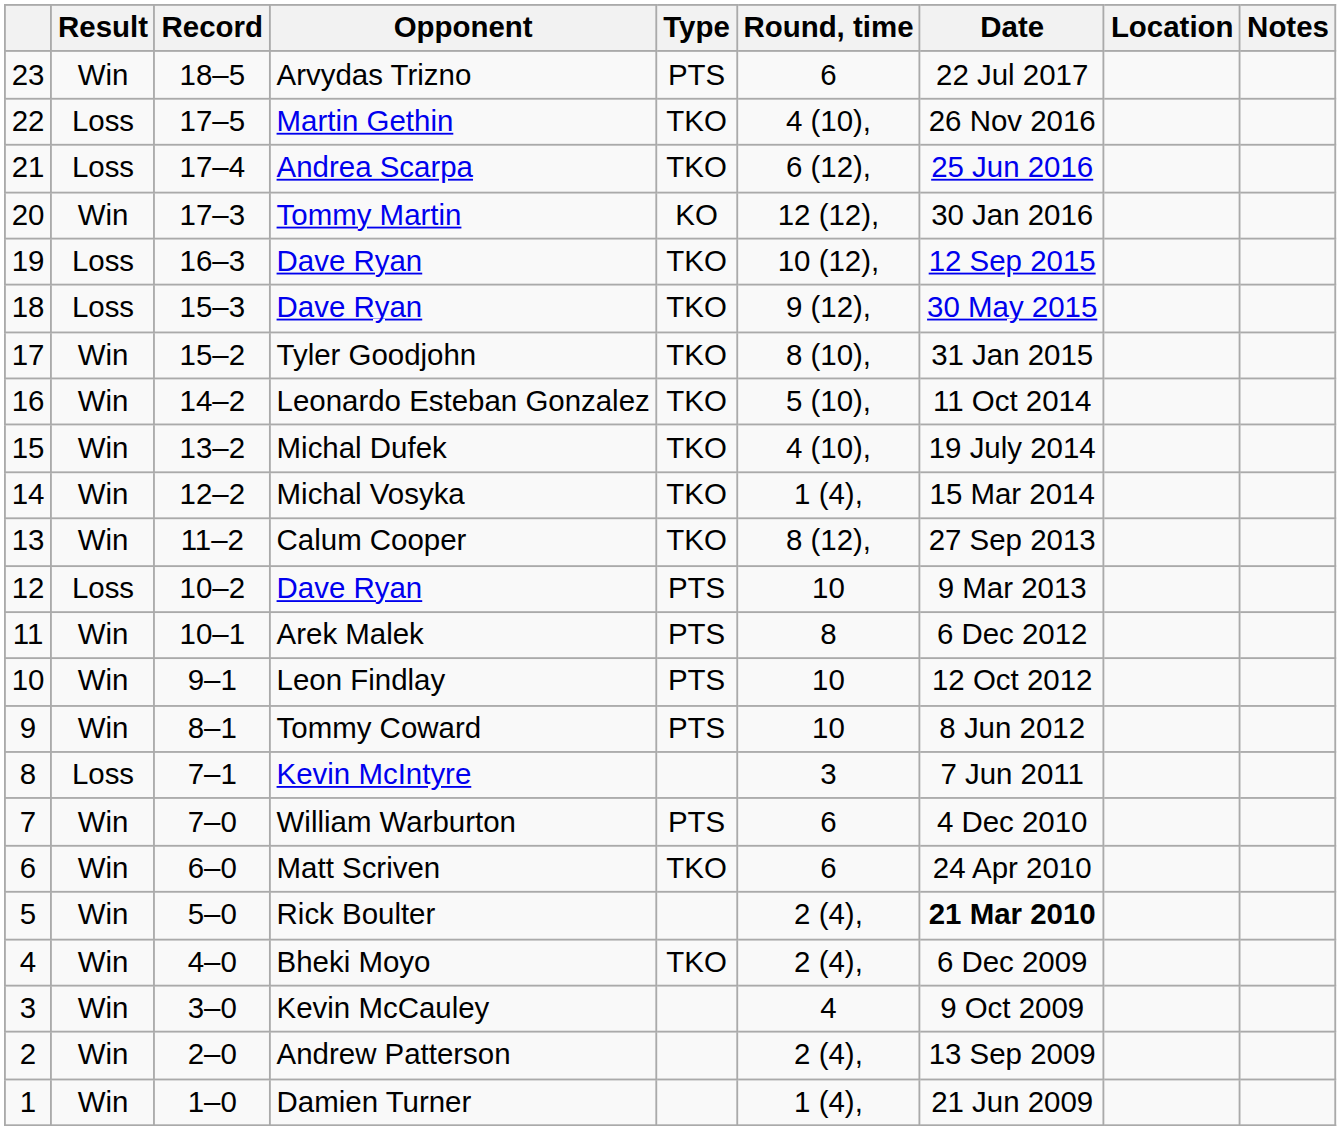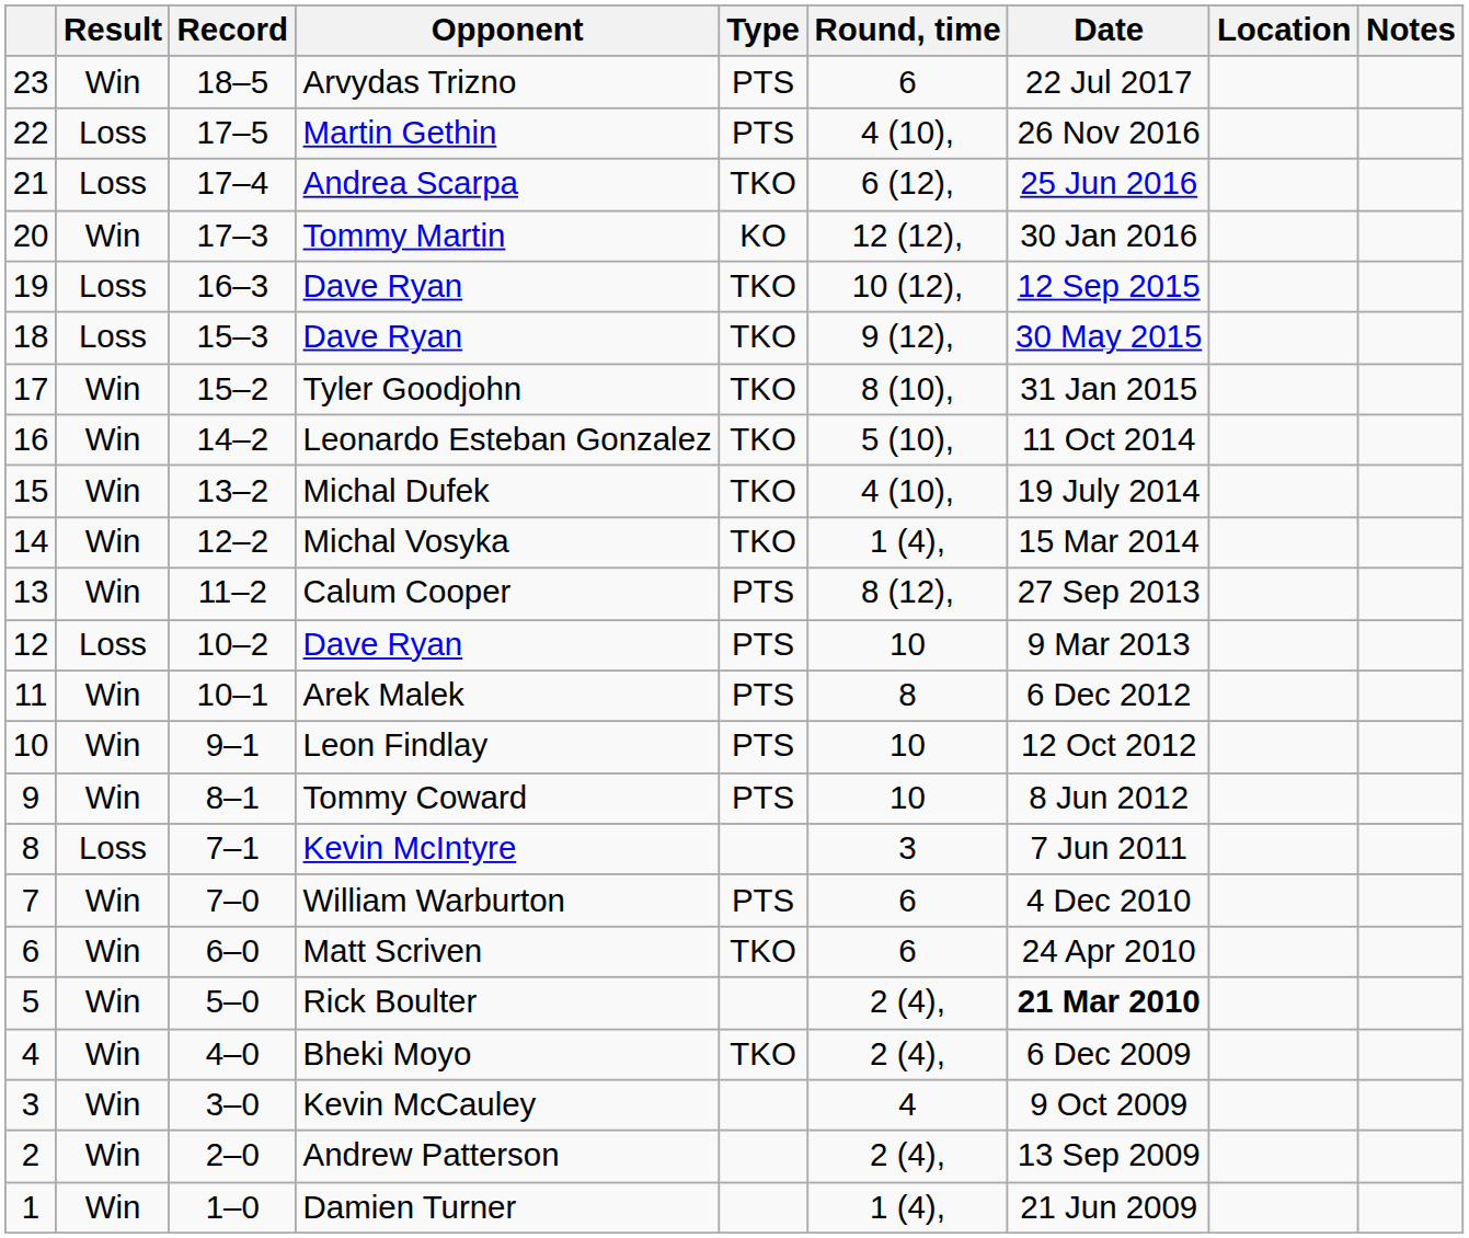 <table class="wikitable" style="text-align:center">
 <tr>
 <th></th>
 <th>Result</th>
 <th>Record</th>
 <th>Opponent</th>
 <th>Type</th>
 <th>Round, time</th>
 <th>Date</th>
 <th>Location</th>
 <th>Notes</th>
 </tr>
 <tr>
 <td>23</td>
 <td>Win</td>
 <td>18–5</td>
 <td align=left>Arvydas Trizno</td>
 <td>PTS</td>
 <td>6</td>
 <td>22 Jul 2017</td>
 <td align=left></td>
 <td></td>
 </tr>
 <tr>
 <td>22</td>
 <td>Loss</td>
 <td>17–5</td>
 <td align=left><a href='#'>Martin Gethin</a></td>
-<td>TKO</td>
+<td>PTS</td>
 <td>4 (10), </td>
 <td>26 Nov 2016</td>
 <td align=left></td>
 <td align=left></td>
 </tr>
 <tr>
 <td>21</td>
 <td>Loss</td>
 <td>17–4</td>
 <td align=left><a href='#'>Andrea Scarpa</a></td>
 <td>TKO</td>
 <td>6 (12), </td>
 <td><a href='#'>25 Jun 2016</a></td>
 <td align=left></td>
 <td align=left></td>
 </tr>
 <tr>
 <td>20</td>
 <td>Win</td>
 <td>17–3</td>
 <td align=left><a href='#'>Tommy Martin</a></td>
 <td>KO</td>
 <td>12 (12), </td>
 <td>30 Jan 2016</td>
 <td align=left></td>
 <td align=left></td>
 </tr>
 <tr>
 <td>19</td>
 <td>Loss</td>
 <td>16–3</td>
 <td align=left><a href='#'>Dave Ryan</a></td>
 <td>TKO</td>
 <td>10 (12), </td>
 <td><a href='#'>12 Sep 2015</a></td>
 <td align=left></td>
 <td align=left></td>
 </tr>
 <tr>
 <td>18</td>
 <td>Loss</td>
 <td>15–3</td>
 <td align=left><a href='#'>Dave Ryan</a></td>
 <td>TKO</td>
 <td>9 (12), </td>
 <td><a href='#'>30 May 2015</a></td>
 <td align=left></td>
 <td align=left></td>
 </tr>
 <tr>
 <td>17</td>
 <td>Win</td>
 <td>15–2</td>
 <td align=left>Tyler Goodjohn</td>
 <td>TKO</td>
 <td>8 (10), </td>
 <td>31 Jan 2015</td>
 <td align=left></td>
 <td align=left></td>
 </tr>
 <tr>
 <td>16</td>
 <td>Win</td>
 <td>14–2</td>
 <td align=left>Leonardo Esteban Gonzalez</td>
 <td>TKO</td>
 <td>5 (10), </td>
 <td>11 Oct 2014</td>
 <td align=left></td>
 <td align=left></td>
 </tr>
 <tr>
 <td>15</td>
 <td>Win</td>
 <td>13–2</td>
 <td align=left>Michal Dufek</td>
 <td>TKO</td>
 <td>4 (10), </td>
 <td>19 July 2014</td>
 <td align=left></td>
 <td align=left></td>
 </tr>
 <tr>
 <td>14</td>
 <td>Win</td>
 <td>12–2</td>
 <td align=left>Michal Vosyka</td>
 <td>TKO</td>
 <td>1 (4), </td>
 <td>15 Mar 2014</td>
 <td align=left></td>
 <td></td>
 </tr>
 <tr>
 <td>13</td>
 <td>Win</td>
 <td>11–2</td>
 <td align=left>Calum Cooper</td>
-<td>TKO</td>
+<td>PTS</td>
 <td>8 (12), </td>
 <td>27 Sep 2013</td>
 <td align=left></td>
 <td align=left></td>
 </tr>
 <tr>
 <td>12</td>
 <td>Loss</td>
 <td>10–2</td>
 <td align=left><a href='#'>Dave Ryan</a></td>
 <td>PTS</td>
 <td>10</td>
 <td>9 Mar 2013</td>
 <td align=left></td>
 <td></td>
 </tr>
 <tr>
 <td>11</td>
 <td>Win</td>
 <td>10–1</td>
 <td align=left>Arek Malek</td>
 <td>PTS</td>
 <td>8</td>
 <td>6 Dec 2012</td>
 <td align=left></td>
 <td></td>
 </tr>
 <tr>
 <td>10</td>
 <td>Win</td>
 <td>9–1</td>
 <td align=left>Leon Findlay</td>
 <td>PTS</td>
 <td>10</td>
 <td>12 Oct 2012</td>
 <td align=left></td>
 <td align=left></td>
 </tr>
 <tr>
 <td>9</td>
 <td>Win</td>
 <td>8–1</td>
 <td align=left>Tommy Coward</td>
 <td>PTS</td>
 <td>10</td>
 <td>8 Jun 2012</td>
 <td align=left></td>
 <td align=left></td>
 </tr>
 <tr>
 <td>8</td>
 <td>Loss</td>
 <td>7–1</td>
 <td align=left><a href='#'>Kevin McIntyre</a></td>
 <td></td>
 <td>3</td>
 <td>7 Jun 2011</td>
 <td align=left></td>
 <td align=left></td>
 </tr>
 <tr>
 <td>7</td>
 <td>Win</td>
 <td>7–0</td>
 <td align=left>William Warburton</td>
 <td>PTS</td>
 <td>6</td>
 <td>4 Dec 2010</td>
 <td align=left></td>
 <td></td>
 </tr>
 <tr>
 <td>6</td>
 <td>Win</td>
 <td>6–0</td>
 <td align=left>Matt Scriven</td>
 <td>TKO</td>
 <td>6</td>
 <td>24 Apr 2010</td>
 <td align=left></td>
 <td></td>
 </tr>
 <tr>
 <td>5</td>
 <td>Win</td>
 <td>5–0</td>
 <td align=left>Rick Boulter</td>
 <td></td>
 <td>2 (4), </td>
 <td><strong>21 Mar 2010</strong></td>
 <td align=left></td>
 <td></td>
 </tr>
 <tr>
 <td>4</td>
 <td>Win</td>
 <td>4–0</td>
 <td align=left>Bheki Moyo</td>
 <td>TKO</td>
 <td>2 (4), </td>
 <td>6 Dec 2009</td>
 <td align=left></td>
 <td></td>
 </tr>
 <tr>
 <td>3</td>
 <td>Win</td>
 <td>3–0</td>
 <td align=left>Kevin McCauley</td>
 <td></td>
 <td>4</td>
 <td>9 Oct 2009</td>
 <td align=left></td>
 <td></td>
 </tr>
 <tr>
 <td>2</td>
 <td>Win</td>
 <td>2–0</td>
 <td align=left>Andrew Patterson</td>
 <td></td>
 <td>2 (4), </td>
 <td>13 Sep 2009</td>
 <td align=left></td>
 <td></td>
 </tr>
 <tr>
 <td>1</td>
 <td>Win</td>
 <td>1–0</td>
 <td align=left>Damien Turner</td>
 <td></td>
 <td>1 (4), </td>
 <td>21 Jun 2009</td>
 <td align=left></td>
 <td></td>
 </tr>
 <tr>
 </tr>
 </table>
